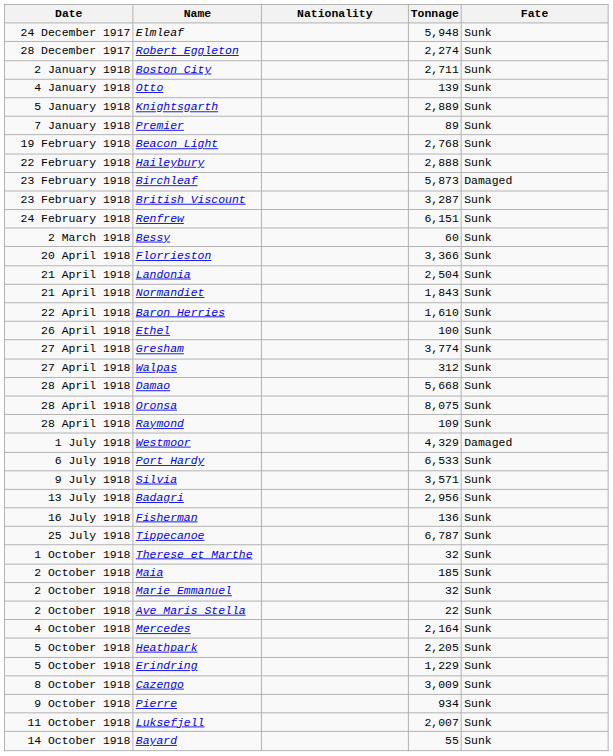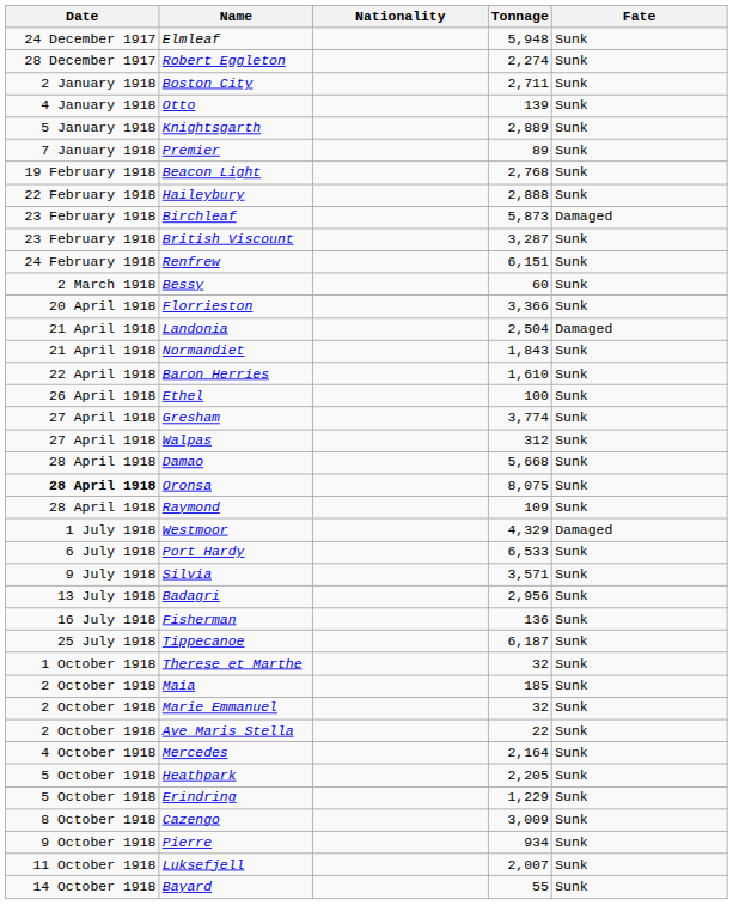 <table class="wikitable sortable">
 <tr>
 <th width="140px">Date</th>
 <th width="140px">Name</th>
 <th width="160px">Nationality</th>
 <th width="25px">Tonnage</th>
 <th width="160px">Fate</th>
 </tr>
 <tr>
 <td align="right">24 December 1917</td>
 <td align="left"><em>Elmleaf</em></td>
 <td align="left"></td>
 <td align="right">5,948</td>
 <td align="left">Sunk</td>
 </tr>
 <tr>
 <td align="right">28 December 1917</td>
 <td align="left"><a href='#'><em>Robert Eggleton</em></a></td>
 <td align="left"></td>
 <td align="right">2,274</td>
 <td align="left">Sunk</td>
 </tr>
 <tr>
 <td align="right">2 January 1918</td>
 <td align="left"><a href='#'><em>Boston City</em></a></td>
 <td align="left"></td>
 <td align="right">2,711</td>
 <td align="left">Sunk</td>
 </tr>
 <tr>
 <td align="right">4 January 1918</td>
 <td align="left"><a href='#'><em>Otto</em></a></td>
 <td align="left"></td>
 <td align="right">139</td>
 <td align="left">Sunk</td>
 </tr>
 <tr>
 <td align="right">5 January 1918</td>
 <td align="left"><a href='#'><em>Knightsgarth</em></a></td>
 <td align="left"></td>
 <td align="right">2,889</td>
 <td align="left">Sunk</td>
 </tr>
 <tr>
 <td align="right">7 January 1918</td>
 <td align="left"><a href='#'><em>Premier</em></a></td>
 <td align="left"></td>
 <td align="right">89</td>
 <td align="left">Sunk</td>
 </tr>
 <tr>
 <td align="right">19 February 1918</td>
 <td align="left"><a href='#'><em>Beacon Light</em></a></td>
 <td align="left"></td>
 <td align="right">2,768</td>
 <td align="left">Sunk</td>
 </tr>
 <tr>
 <td align="right">22 February 1918</td>
 <td align="left"><a href='#'><em>Haileybury</em></a></td>
 <td align="left"></td>
 <td align="right">2,888</td>
 <td align="left">Sunk</td>
 </tr>
 <tr>
 <td align="right">23 February 1918</td>
 <td align="left"><a href='#'><em>Birchleaf</em></a></td>
 <td align="left"></td>
 <td align="right">5,873</td>
 <td align="left">Damaged</td>
 </tr>
 <tr>
 <td align="right">23 February 1918</td>
 <td align="left"><a href='#'><em>British Viscount</em></a></td>
 <td align="left"></td>
 <td align="right">3,287</td>
 <td align="left">Sunk</td>
 </tr>
 <tr>
 <td align="right">24 February 1918</td>
 <td align="left"><a href='#'><em>Renfrew</em></a></td>
 <td align="left"></td>
 <td align="right">6,151</td>
 <td align="left">Sunk</td>
 </tr>
 <tr>
 <td align="right">2 March 1918</td>
 <td align="left"><a href='#'><em>Bessy</em></a></td>
 <td align="left"></td>
 <td align="right">60</td>
 <td align="left">Sunk</td>
 </tr>
 <tr>
 <td align="right">20 April 1918</td>
 <td align="left"><a href='#'><em>Florrieston</em></a></td>
 <td align="left"></td>
 <td align="right">3,366</td>
 <td align="left">Sunk</td>
 </tr>
 <tr>
 <td align="right">21 April 1918</td>
 <td align="left"><a href='#'><em>Landonia</em></a></td>
 <td align="left"></td>
 <td align="right">2,504</td>
-<td align="left">Sunk</td>
+<td align="left">Damaged</td>
 </tr>
 <tr>
 <td align="right">21 April 1918</td>
 <td align="left"><a href='#'><em>Normandiet</em></a></td>
 <td align="left"></td>
 <td align="right">1,843</td>
 <td align="left">Sunk</td>
 </tr>
 <tr>
 <td align="right">22 April 1918</td>
 <td align="left"><a href='#'><em>Baron Herries</em></a></td>
 <td align="left"></td>
 <td align="right">1,610</td>
 <td align="left">Sunk</td>
 </tr>
 <tr>
 <td align="right">26 April 1918</td>
 <td align="left"><a href='#'><em>Ethel</em></a></td>
 <td align="left"></td>
 <td align="right">100</td>
 <td align="left">Sunk</td>
 </tr>
 <tr>
 <td align="right">27 April 1918</td>
 <td align="left"><a href='#'><em>Gresham</em></a></td>
 <td align="left"></td>
 <td align="right">3,774</td>
 <td align="left">Sunk</td>
 </tr>
 <tr>
 <td align="right">27 April 1918</td>
 <td align="left"><a href='#'><em>Walpas</em></a></td>
 <td align="left"></td>
 <td align="right">312</td>
 <td align="left">Sunk</td>
 </tr>
 <tr>
 <td align="right">28 April 1918</td>
 <td align="left"><a href='#'><em>Damao</em></a></td>
 <td align="left"></td>
 <td align="right">5,668</td>
 <td align="left">Sunk</td>
 </tr>
 <tr>
-<td align="right">28 April 1918</td>
+<td align="right"><strong>28 April 1918</strong></td>
 <td align="left"><a href='#'><em>Oronsa</em></a></td>
 <td align="left"></td>
 <td align="right">8,075</td>
 <td align="left">Sunk</td>
 </tr>
 <tr>
 <td align="right">28 April 1918</td>
 <td align="left"><a href='#'><em>Raymond</em></a></td>
 <td align="left"></td>
 <td align="right">109</td>
 <td align="left">Sunk</td>
 </tr>
 <tr>
 <td align="right">1 July 1918</td>
 <td align="left"><a href='#'><em>Westmoor</em></a></td>
 <td align="left"></td>
 <td align="right">4,329</td>
 <td align="left">Damaged</td>
 </tr>
 <tr>
 <td align="right">6 July 1918</td>
 <td align="left"><a href='#'><em>Port Hardy</em></a></td>
 <td align="left"></td>
 <td align="right">6,533</td>
 <td align="left">Sunk</td>
 </tr>
 <tr>
 <td align="right">9 July 1918</td>
 <td align="left"><a href='#'><em>Silvia</em></a></td>
 <td align="left"></td>
 <td align="right">3,571</td>
 <td align="left">Sunk</td>
 </tr>
 <tr>
 <td align="right">13 July 1918</td>
 <td align="left"><a href='#'><em>Badagri</em></a></td>
 <td align="left"></td>
 <td align="right">2,956</td>
 <td align="left">Sunk</td>
 </tr>
 <tr>
 <td align="right">16 July 1918</td>
 <td align="left"><a href='#'><em>Fisherman</em></a></td>
 <td align="left"></td>
 <td align="right">136</td>
 <td align="left">Sunk</td>
 </tr>
 <tr>
 <td align="right">25 July 1918</td>
 <td align="left"><a href='#'><em>Tippecanoe</em></a></td>
 <td align="left"></td>
-<td align="right">6,787</td>
+<td align="right">6,187</td>
 <td align="left">Sunk</td>
 </tr>
 <tr>
 <td align="right">1 October 1918</td>
 <td align="left"><a href='#'><em>Therese et Marthe</em></a></td>
 <td align="left"></td>
 <td align="right">32</td>
 <td align="left">Sunk</td>
 </tr>
 <tr>
 <td align="right">2 October 1918</td>
 <td align="left"><a href='#'><em>Maia</em></a></td>
 <td align="left"></td>
 <td align="right">185</td>
 <td align="left">Sunk</td>
 </tr>
 <tr>
 <td align="right">2 October 1918</td>
 <td align="left"><a href='#'><em>Marie Emmanuel</em></a></td>
 <td align="left"></td>
 <td align="right">32</td>
 <td align="left">Sunk</td>
 </tr>
 <tr>
 <td align="right">2 October 1918</td>
 <td align="left"><a href='#'><em>Ave Maris Stella</em></a></td>
 <td align="left"></td>
 <td align="right">22</td>
 <td align="left">Sunk</td>
 </tr>
 <tr>
 <td align="right">4 October 1918</td>
 <td align="left"><a href='#'><em>Mercedes</em></a></td>
 <td align="left"></td>
 <td align="right">2,164</td>
 <td align="left">Sunk</td>
 </tr>
 <tr>
 <td align="right">5 October 1918</td>
 <td align="left"><a href='#'><em>Heathpark</em></a></td>
 <td align="left"></td>
 <td align="right">2,205</td>
 <td align="left">Sunk</td>
 </tr>
 <tr>
 <td align="right">5 October 1918</td>
 <td align="left"><a href='#'><em>Erindring</em></a></td>
 <td align="left"></td>
 <td align="right">1,229</td>
 <td align="left">Sunk</td>
 </tr>
 <tr>
 <td align="right">8 October 1918</td>
 <td align="left"><a href='#'><em>Cazengo</em></a></td>
 <td align="left"></td>
 <td align="right">3,009</td>
 <td align="left">Sunk</td>
 </tr>
 <tr>
 <td align="right">9 October 1918</td>
 <td align="left"><a href='#'><em>Pierre</em></a></td>
 <td align="left"></td>
 <td align="right">934</td>
 <td align="left">Sunk</td>
 </tr>
 <tr>
 <td align="right">11 October 1918</td>
 <td align="left"><a href='#'><em>Luksefjell</em></a></td>
 <td align="left"></td>
 <td align="right">2,007</td>
 <td align="left">Sunk</td>
 </tr>
 <tr>
 <td align="right">14 October 1918</td>
 <td align="left"><a href='#'><em>Bayard</em></a></td>
 <td align="left"></td>
 <td align="right">55</td>
 <td align="left">Sunk</td>
 </tr>
 </table>
